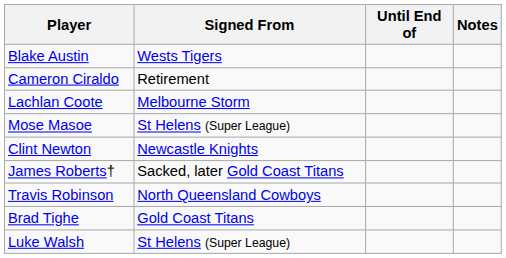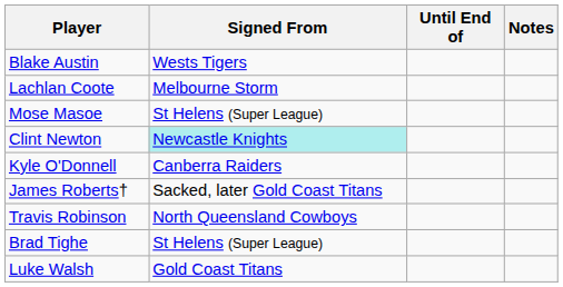 <table class="wikitable" style="font-size:90%">
 <tr bgcolor="#efefef">
 <th width="120">Player</th>
 <th width="220">Signed From</th>
 <th width="80">Until End of</th>
 <th width="40">Notes</th>
 </tr>
 <tr>
 <td><a href='#'>Blake Austin</a></td>
 <td> <a href='#'>Wests Tigers</a></td>
-<td></td>
-<td></td>
-</tr>
-<tr>
-<td><a href='#'>Cameron Ciraldo</a></td>
-<td>Retirement</td>
 <td></td>
 <td></td>
 </tr>
 <tr>
 <td><a href='#'>Lachlan Coote</a></td>
 <td> <a href='#'>Melbourne Storm</a></td>
 <td></td>
 <td></td>
 </tr>
 <tr>
 <td><a href='#'>Mose Masoe</a></td>
 <td> <a href='#'>St Helens</a> <small>(Super League)</small></td>
 <td></td>
 <td></td>
 </tr>
 <tr>
 <td><a href='#'>Clint Newton</a></td>
-<td> <a href='#'>Newcastle Knights</a></td>
+<td style="background: paleturquoise;"> <a href='#'>Newcastle Knights</a></td>
+<td></td>
+<td></td>
+</tr>
+<tr>
+<td><a href='#'>Kyle O'Donnell</a></td>
+<td> <a href='#'>Canberra Raiders</a></td>
 <td></td>
 <td></td>
 </tr>
 <tr>
 <td><a href='#'>James Roberts</a>†</td>
 <td>Sacked, later  <a href='#'>Gold Coast Titans</a></td>
 <td></td>
 <td></td>
 </tr>
 <tr>
 <td><a href='#'>Travis Robinson</a></td>
 <td> <a href='#'>North Queensland Cowboys</a></td>
 <td></td>
 <td></td>
 </tr>
 <tr>
 <td><a href='#'>Brad Tighe</a></td>
-<td> <a href='#'>Gold Coast Titans</a></td>
+<td> <a href='#'>St Helens</a> <small>(Super League)</small></td>
 <td></td>
 <td></td>
 </tr>
 <tr>
 <td><a href='#'>Luke Walsh</a></td>
-<td> <a href='#'>St Helens</a> <small>(Super League)</small></td>
+<td> <a href='#'>Gold Coast Titans</a></td>
 <td></td>
 <td></td>
 </tr>
 </table>
